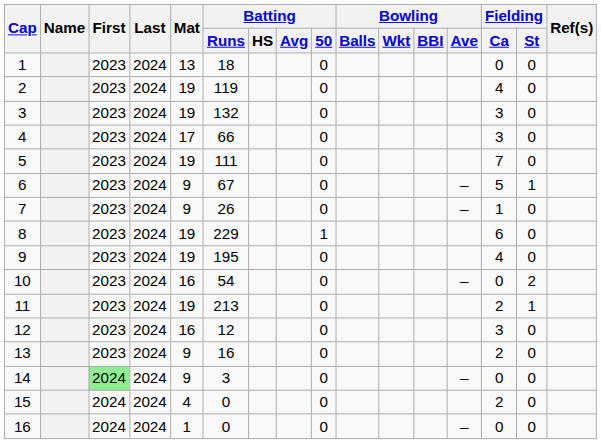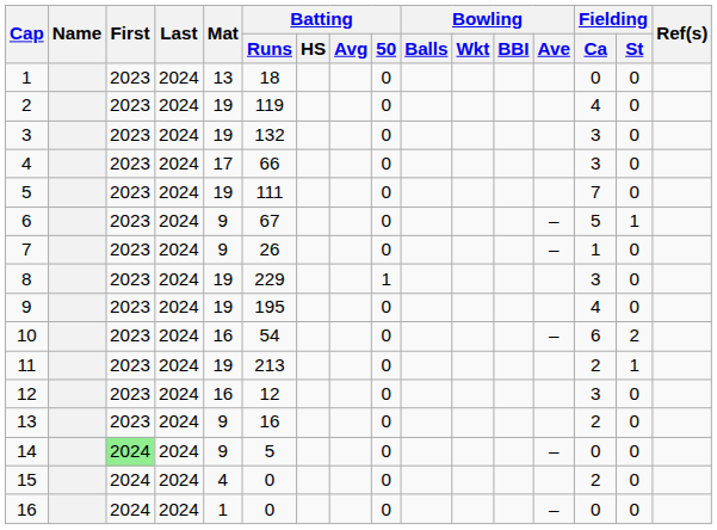 <table class="wikitable plainrowheaders sortable" style="text-align:center; font-size:100%">
 <tr class="unsortable">
 <th scope="col" colspan=1 rowspan=2><a href='#'>Cap</a></th>
 <th scope="col" colspan=1 rowspan=2>Name</th>
 <th scope="col" colspan=1 rowspan=2>First</th>
 <th scope="col" colspan=1 rowspan=2>Last</th>
 <th scope="col" colspan=1 rowspan=2>Mat</th>
 <th scope="col" colspan=4><a href='#'>Batting</a></th>
 <th scope="col" colspan=4><a href='#'>Bowling</a></th>
 <th scope="col" colspan=2><a href='#'>Fielding</a></th>
 <th scope="col" colspan=1 rowspan=2 class="unsortable">Ref(s)</th>
 </tr>
 <tr align="center">
 <th scope="col"><a href='#'>Runs</a></th>
 <th scope="col">HS</th>
 <th scope="col"><a href='#'>Avg</a></th>
 <th scope="col"><a href='#'>50</a></th>
 <th scope="col"><a href='#'>Balls</a></th>
 <th scope="col"><a href='#'>Wkt</a></th>
 <th scope="col"><a href='#'>BBI</a></th>
 <th scope="col"><a href='#'>Ave</a></th>
 <th scope="col"><a href='#'>Ca</a></th>
 <th scope="col"><a href='#'>St</a></th>
 </tr>
 <tr align="center">
 <td>1</td>
 <th scope="row" align="left"></th>
 <td>2023</td>
 <td>2024</td>
 <td>13</td>
 <td>18</td>
 <td></td>
 <td></td>
 <td>0</td>
 <td></td>
 <td></td>
 <td></td>
 <td></td>
 <td>0</td>
 <td>0</td>
 <td></td>
 </tr>
 <tr align="center">
 <td>2</td>
 <th scope="row" align="left"></th>
 <td>2023</td>
 <td>2024</td>
 <td>19</td>
 <td>119</td>
 <td></td>
 <td></td>
 <td>0</td>
 <td></td>
 <td></td>
 <td></td>
 <td></td>
 <td>4</td>
 <td>0</td>
 <td></td>
 </tr>
 <tr align="center">
 <td>3</td>
 <th scope="row" align="left"></th>
 <td>2023</td>
 <td>2024</td>
 <td>19</td>
 <td>132</td>
 <td></td>
 <td></td>
 <td>0</td>
 <td></td>
 <td></td>
 <td></td>
 <td></td>
 <td>3</td>
 <td>0</td>
 <td></td>
 </tr>
 <tr align="center">
 <td>4</td>
 <th scope="row" align="left"></th>
 <td>2023</td>
 <td>2024</td>
 <td>17</td>
 <td>66</td>
 <td></td>
 <td></td>
 <td>0</td>
 <td></td>
 <td></td>
 <td></td>
 <td></td>
 <td>3</td>
 <td>0</td>
 <td></td>
 </tr>
 <tr align="center">
 <td>5</td>
 <th scope="row" align="left"></th>
 <td>2023</td>
 <td>2024</td>
 <td>19</td>
 <td>111</td>
 <td></td>
 <td></td>
 <td>0</td>
 <td></td>
 <td></td>
 <td></td>
 <td></td>
 <td>7</td>
 <td>0</td>
 <td></td>
 </tr>
 <tr align="center">
 <td>6</td>
 <th scope="row" align="left"></th>
 <td>2023</td>
 <td>2024</td>
 <td>9</td>
 <td>67</td>
 <td></td>
 <td></td>
 <td>0</td>
 <td></td>
 <td></td>
 <td></td>
 <td>–</td>
 <td>5</td>
 <td>1</td>
 <td></td>
 </tr>
 <tr align="center">
 <td>7</td>
 <th scope="row" align="left"></th>
 <td>2023</td>
 <td>2024</td>
 <td>9</td>
 <td>26</td>
 <td></td>
 <td></td>
 <td>0</td>
 <td></td>
 <td></td>
 <td></td>
 <td>–</td>
 <td>1</td>
 <td>0</td>
 <td></td>
 </tr>
 <tr align="center">
 <td>8</td>
 <th scope="row" align="left"></th>
 <td>2023</td>
 <td>2024</td>
 <td>19</td>
 <td>229</td>
 <td></td>
 <td></td>
 <td>1</td>
 <td></td>
 <td></td>
 <td></td>
 <td></td>
-<td>6</td>
+<td>3</td>
 <td>0</td>
 <td></td>
 </tr>
 <tr align="center">
 <td>9</td>
 <th scope="row" align="left"></th>
 <td>2023</td>
 <td>2024</td>
 <td>19</td>
 <td>195</td>
 <td></td>
 <td></td>
 <td>0</td>
 <td></td>
 <td></td>
 <td></td>
 <td></td>
 <td>4</td>
 <td>0</td>
 <td></td>
 </tr>
 <tr align="center">
 <td>10</td>
 <th scope="row" align="left"></th>
 <td>2023</td>
 <td>2024</td>
 <td>16</td>
 <td>54</td>
 <td></td>
 <td></td>
 <td>0</td>
 <td></td>
 <td></td>
 <td></td>
 <td>–</td>
-<td>0</td>
+<td>6</td>
 <td>2</td>
 <td></td>
 </tr>
 <tr align="center">
 <td>11</td>
 <th scope="row" align="left"></th>
 <td>2023</td>
 <td>2024</td>
 <td>19</td>
 <td>213</td>
 <td></td>
 <td></td>
 <td>0</td>
 <td></td>
 <td></td>
 <td></td>
 <td></td>
 <td>2</td>
 <td>1</td>
 <td></td>
 </tr>
 <tr align="center">
 <td>12</td>
 <th scope="row" align="left"></th>
 <td>2023</td>
 <td>2024</td>
 <td>16</td>
 <td>12</td>
 <td></td>
 <td></td>
 <td>0</td>
 <td></td>
 <td></td>
 <td></td>
 <td></td>
 <td>3</td>
 <td>0</td>
 <td></td>
 </tr>
 <tr align="center">
 <td>13</td>
 <th scope="row" align="left"></th>
 <td>2023</td>
 <td>2024</td>
 <td>9</td>
 <td>16</td>
 <td></td>
 <td></td>
 <td>0</td>
 <td></td>
 <td></td>
 <td></td>
 <td></td>
 <td>2</td>
 <td>0</td>
 <td></td>
 </tr>
 <tr align="center">
 <td>14</td>
 <th scope="row" align="left"></th>
 <td style="background: lightgreen;">2024</td>
 <td>2024</td>
 <td>9</td>
-<td>3</td>
+<td>5</td>
 <td></td>
 <td></td>
 <td>0</td>
 <td></td>
 <td></td>
 <td></td>
 <td>–</td>
 <td>0</td>
 <td>0</td>
 <td></td>
 </tr>
 <tr align="center">
 <td>15</td>
 <th scope="row" align="left"></th>
 <td>2024</td>
 <td>2024</td>
 <td>4</td>
 <td>0</td>
 <td></td>
 <td></td>
 <td>0</td>
 <td></td>
 <td></td>
 <td></td>
 <td></td>
 <td>2</td>
 <td>0</td>
 <td></td>
 </tr>
 <tr align="center">
 <td>16</td>
 <th scope="row" align="left"></th>
 <td>2024</td>
 <td>2024</td>
 <td>1</td>
 <td>0</td>
 <td></td>
 <td></td>
 <td>0</td>
 <td></td>
 <td></td>
 <td></td>
 <td>–</td>
 <td>0</td>
 <td>0</td>
 <td></td>
 </tr>
 </table>
